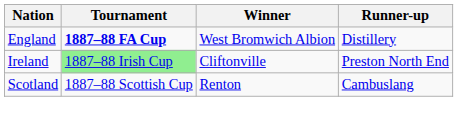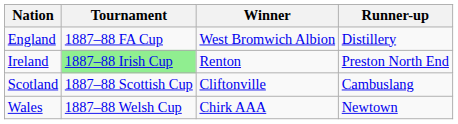 <table class="wikitable">
 <tr>
 <th>Nation</th>
 <th>Tournament</th>
 <th>Winner</th>
 <th>Runner-up</th>
 </tr>
 <tr>
 <td> <a href='#'>England</a></td>
-<td><strong><a href='#'>1887–88 FA Cup</a></strong></td>
+<td><a href='#'>1887–88 FA Cup</a></td>
 <td><a href='#'>West Bromwich Albion</a></td>
 <td><a href='#'>Distillery</a></td>
 </tr>
 <tr>
 <td> <a href='#'>Ireland</a></td>
 <td style="background: lightgreen;"><a href='#'>1887–88 Irish Cup</a></td>
-<td><a href='#'>Cliftonville</a></td>
+<td><a href='#'>Renton</a></td>
 <td><a href='#'>Preston North End</a></td>
 </tr>
 <tr>
 <td> <a href='#'>Scotland</a></td>
 <td><a href='#'>1887–88 Scottish Cup</a></td>
-<td><a href='#'>Renton</a></td>
+<td><a href='#'>Cliftonville</a></td>
 <td><a href='#'>Cambuslang</a></td>
 </tr>
+<tr>
+<td> <a href='#'>Wales</a></td>
+<td><a href='#'>1887–88 Welsh Cup</a></td>
+<td><a href='#'>Chirk AAA</a></td>
+<td><a href='#'>Newtown</a></td>
+</tr>
 </table>
